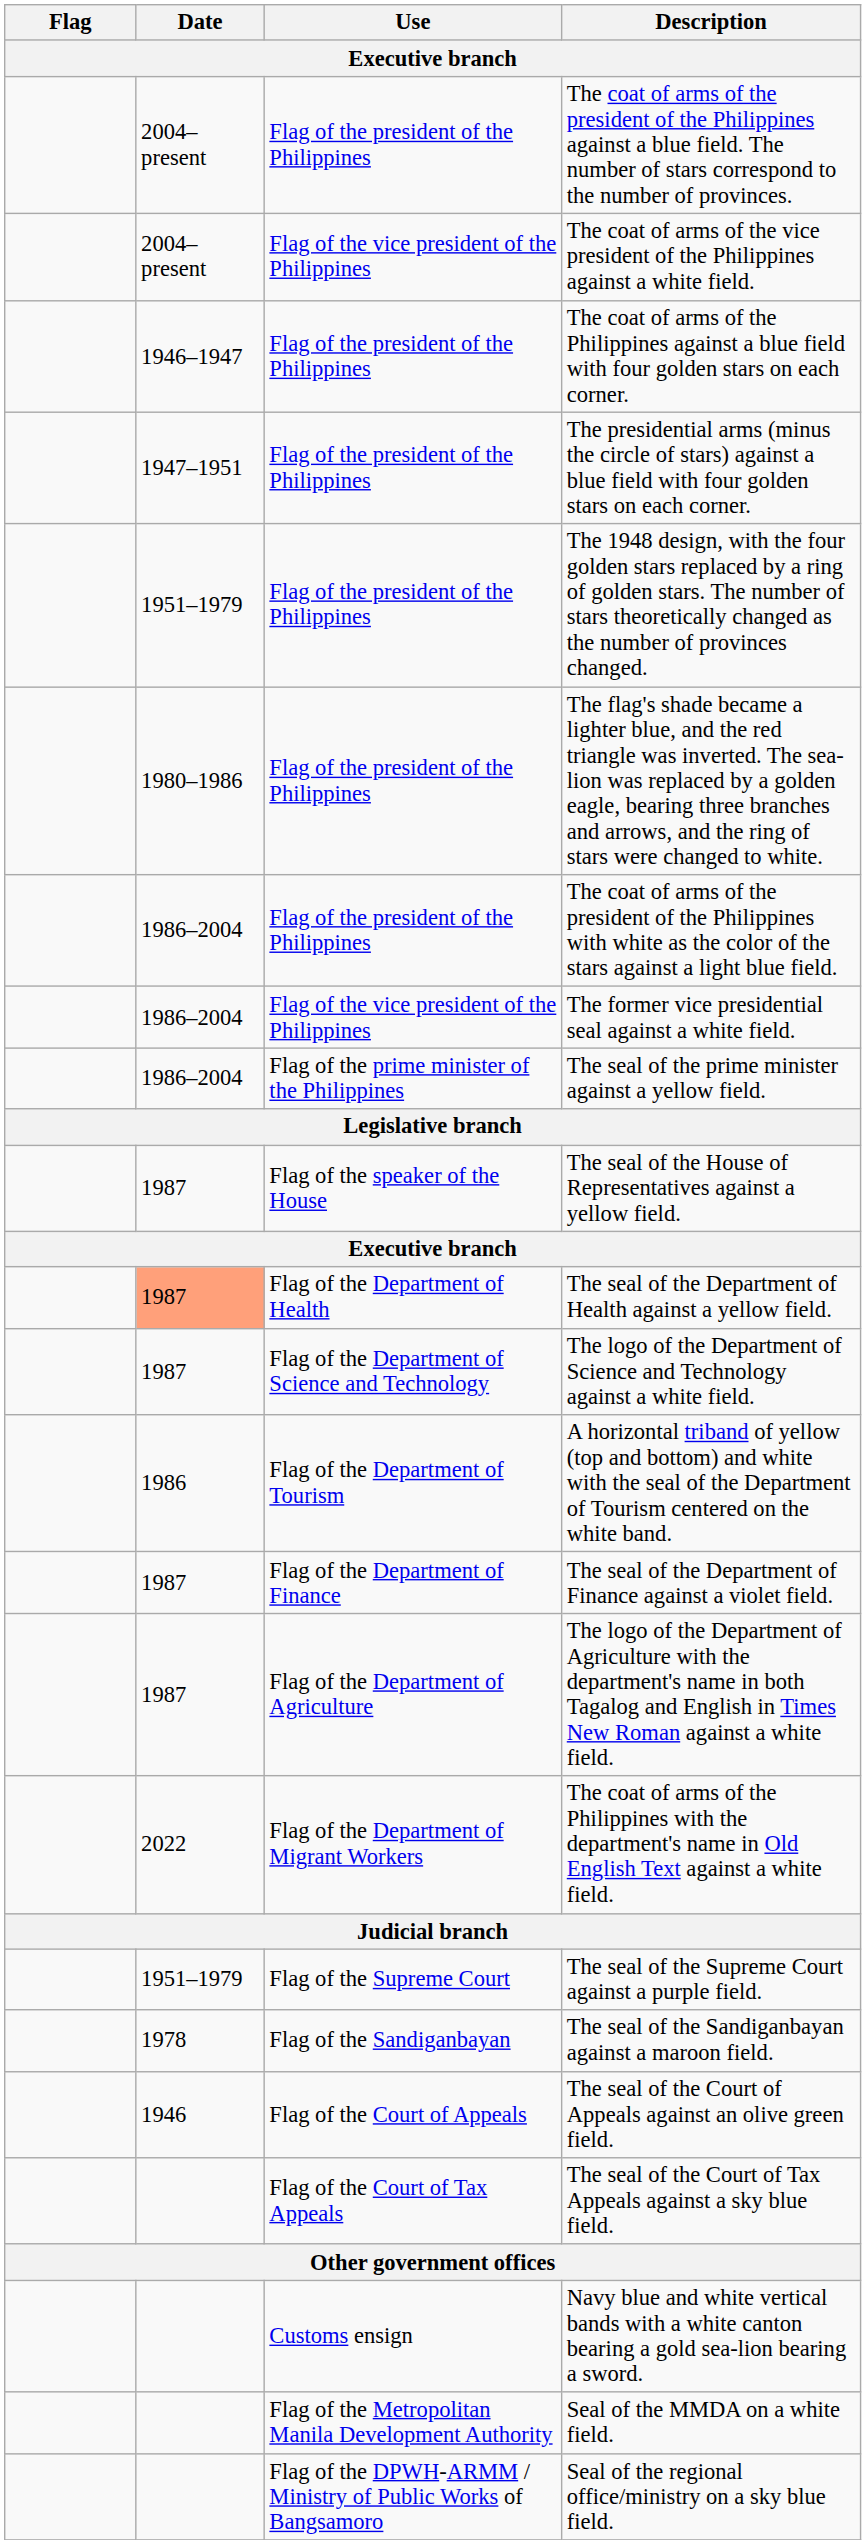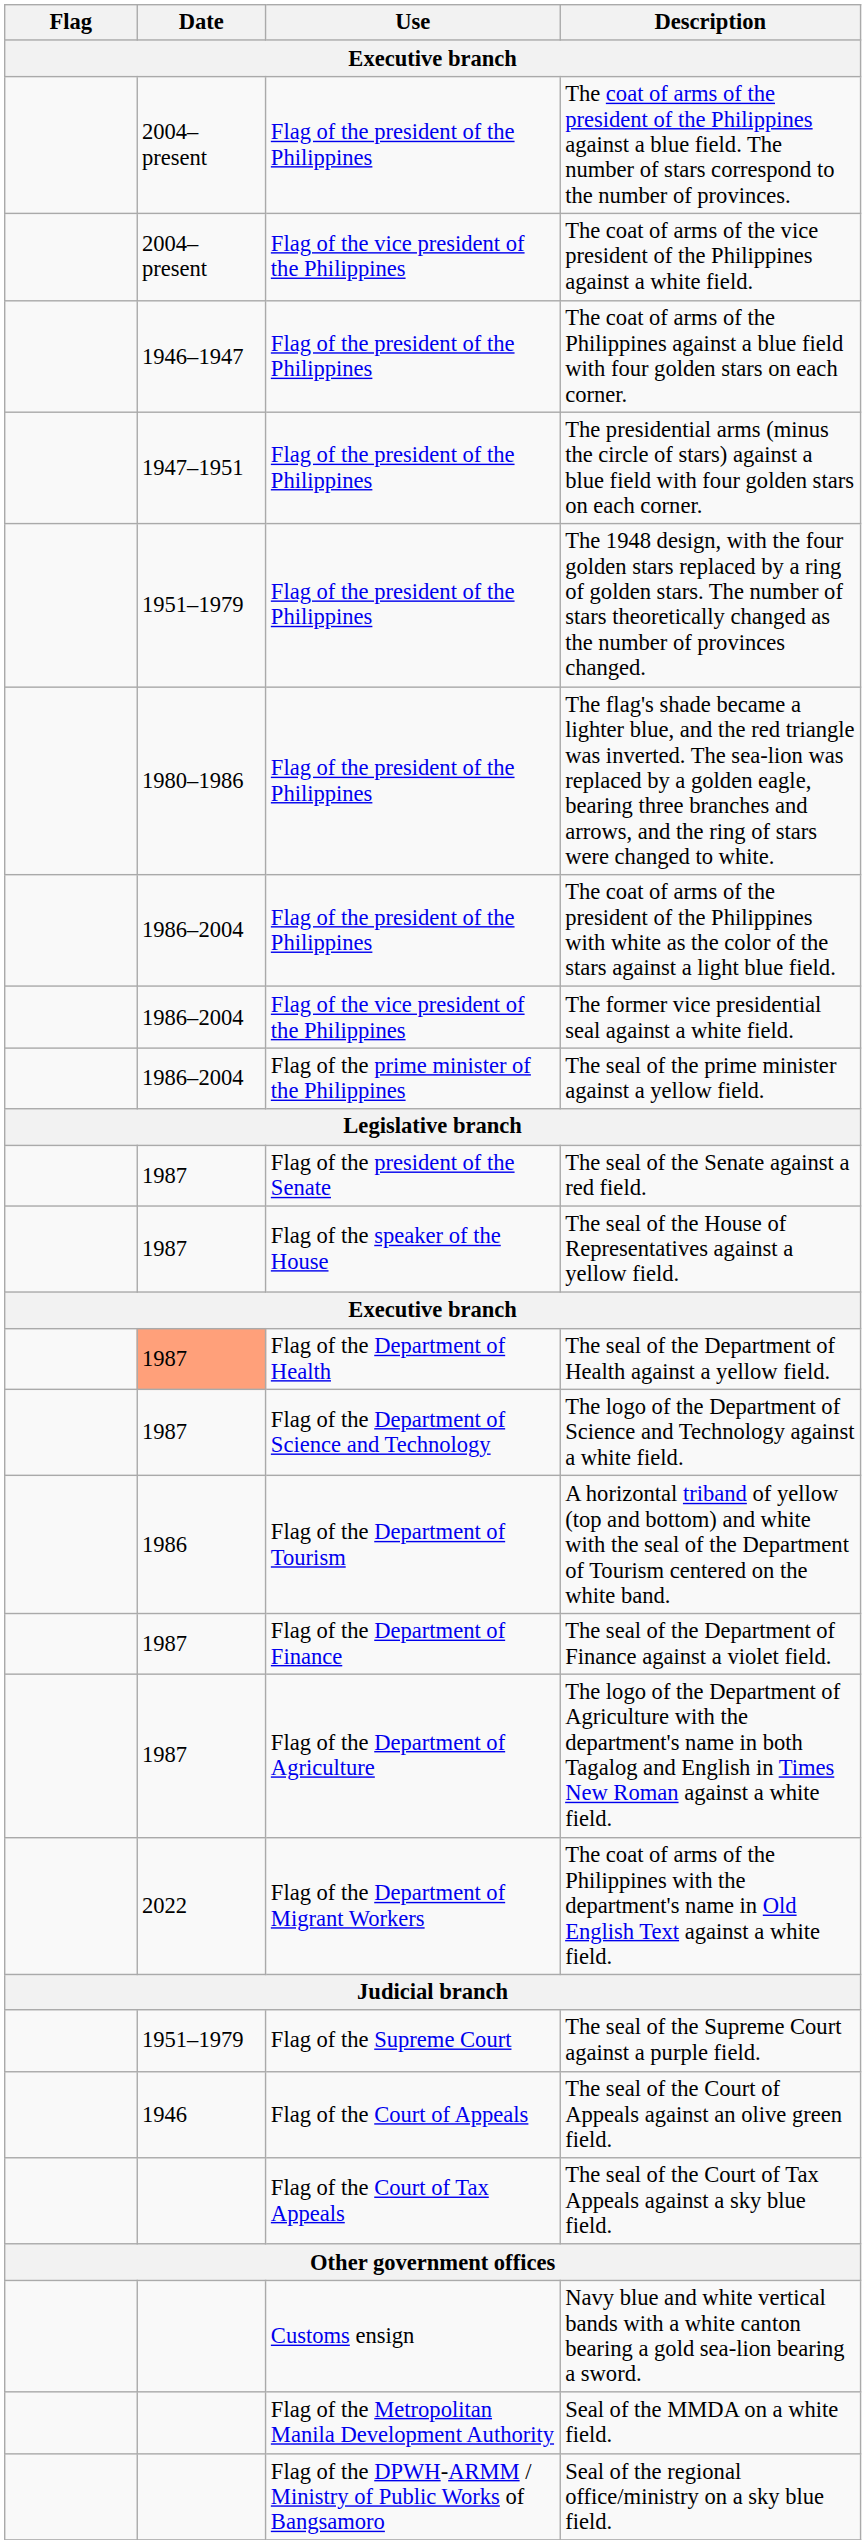 <table class="wikitable">
 <tr>
 <th style="width:110px;">Flag</th>
 <th style="width:100px;">Date</th>
 <th style="width:250px;">Use</th>
 <th style="width:250px;">Description</th>
 </tr>
 <tr>
 <th colspan=4>Executive branch</th>
 </tr>
 <tr>
 <td></td>
 <td>2004–present</td>
 <td><a href='#'>Flag of the president of the Philippines</a></td>
 <td>The <a href='#'>coat of arms of the president of the Philippines</a> against a blue field. The number of stars correspond to the number of provinces.</td>
 </tr>
 <tr>
 <td></td>
 <td>2004–present</td>
 <td><a href='#'>Flag of the vice president of the Philippines</a></td>
 <td>The coat of arms of the vice president of the Philippines against a white field.</td>
 </tr>
 <tr>
 <td></td>
 <td>1946–1947</td>
 <td><a href='#'>Flag of the president of the Philippines</a></td>
 <td>The coat of arms of the Philippines against a blue field with four golden stars on each corner.</td>
 </tr>
 <tr>
 <td></td>
 <td>1947–1951</td>
 <td><a href='#'>Flag of the president of the Philippines</a></td>
 <td>The presidential arms (minus the circle of stars) against a blue field with four golden stars on each corner.</td>
 </tr>
 <tr>
 <td></td>
 <td>1951–1979</td>
 <td><a href='#'>Flag of the president of the Philippines</a></td>
 <td>The 1948 design, with the four golden stars replaced by a ring of golden stars. The number of stars theoretically changed as the number of provinces changed.</td>
 </tr>
 <tr>
 <td></td>
 <td>1980–1986</td>
 <td><a href='#'>Flag of the president of the Philippines</a></td>
 <td>The flag's shade became a lighter blue, and the red triangle was inverted. The sea-lion was replaced by a golden eagle, bearing three branches and arrows, and the ring of stars were changed to white.</td>
 </tr>
 <tr>
 <td></td>
 <td>1986–2004</td>
 <td><a href='#'>Flag of the president of the Philippines</a></td>
 <td>The coat of arms of the president of the Philippines with white as the color of the stars against a light blue field.</td>
 </tr>
 <tr>
 <td></td>
 <td>1986–2004</td>
 <td><a href='#'>Flag of the vice president of the Philippines</a></td>
 <td>The former vice presidential seal against a white field.</td>
 </tr>
 <tr>
 <td></td>
 <td>1986–2004</td>
 <td>Flag of the <a href='#'>prime minister of the Philippines</a></td>
 <td>The seal of the prime minister against a yellow field.</td>
 </tr>
 <tr>
 <th colspan=4>Legislative branch</th>
 </tr>
 <tr>
 <td></td>
 <td>1987</td>
+<td>Flag of the <a href='#'>president of the Senate</a></td>
+<td>The seal of the Senate against a red field.</td>
+</tr>
+<tr>
+<td></td>
+<td>1987</td>
 <td>Flag of the <a href='#'>speaker of the House</a></td>
 <td>The seal of the House of Representatives against a yellow field.</td>
 </tr>
 <tr>
 <th colspan=4>Executive branch</th>
 </tr>
 <tr>
 <td></td>
 <td style="background: lightsalmon;">1987</td>
 <td>Flag of the <a href='#'>Department of Health</a></td>
 <td>The seal of the Department of Health against a yellow field.</td>
 </tr>
 <tr>
 <td></td>
 <td>1987</td>
 <td>Flag of the <a href='#'>Department of Science and Technology</a></td>
 <td>The logo of the Department of Science and Technology against a white field.</td>
 </tr>
 <tr>
 <td></td>
 <td>1986</td>
 <td>Flag of the <a href='#'>Department of Tourism</a></td>
 <td>A horizontal <a href='#'>triband</a> of yellow (top and bottom) and white with the seal of the Department of Tourism centered on the white band.</td>
 </tr>
 <tr>
 <td></td>
 <td>1987</td>
 <td>Flag of the <a href='#'>Department of Finance</a></td>
 <td>The seal of the Department of Finance against a violet field.</td>
 </tr>
 <tr>
 <td></td>
 <td>1987</td>
 <td>Flag of the <a href='#'>Department of Agriculture</a></td>
 <td>The logo of the Department of Agriculture with the department's name in both Tagalog and English in <a href='#'>Times New Roman</a> against a white field.</td>
 </tr>
 <tr>
 <td></td>
 <td>2022</td>
 <td>Flag of the <a href='#'>Department of Migrant Workers</a></td>
 <td>The coat of arms of the Philippines with the department's name in <a href='#'>Old English Text</a> against a white field.</td>
 </tr>
 <tr>
 <th colspan=4>Judicial branch</th>
 </tr>
 <tr>
 <td></td>
 <td>1951–1979</td>
 <td>Flag of the <a href='#'>Supreme Court</a></td>
 <td>The seal of the Supreme Court against a purple field.</td>
 </tr>
 <tr>
 <td></td>
-<td>1978</td>
-<td>Flag of the <a href='#'>Sandiganbayan</a></td>
-<td>The seal of the Sandiganbayan against a maroon field.</td>
-</tr>
-<tr>
-<td></td>
 <td>1946</td>
 <td>Flag of the <a href='#'>Court of Appeals</a></td>
 <td>The seal of the Court of Appeals against an olive green field.</td>
 </tr>
 <tr>
 <td></td>
 <td></td>
 <td>Flag of the <a href='#'>Court of Tax Appeals</a></td>
 <td>The seal of the Court of Tax Appeals against a sky blue field.</td>
 </tr>
 <tr>
 <th colspan=4>Other government offices</th>
 </tr>
 <tr>
 <td></td>
 <td></td>
 <td><a href='#'>Customs</a> ensign</td>
 <td>Navy blue and white vertical bands with a white canton bearing a gold sea-lion bearing a sword.</td>
 </tr>
 <tr>
 <td></td>
 <td></td>
 <td>Flag of the <a href='#'>Metropolitan Manila Development Authority</a></td>
 <td>Seal of the MMDA on a white field.</td>
 </tr>
 <tr>
 <td></td>
 <td></td>
 <td>Flag of the <a href='#'>DPWH</a>-<a href='#'>ARMM</a> / <a href='#'>Ministry of Public Works</a> of <a href='#'>Bangsamoro</a></td>
 <td>Seal of the regional office/ministry on a sky blue field.</td>
 </tr>
 </table>
